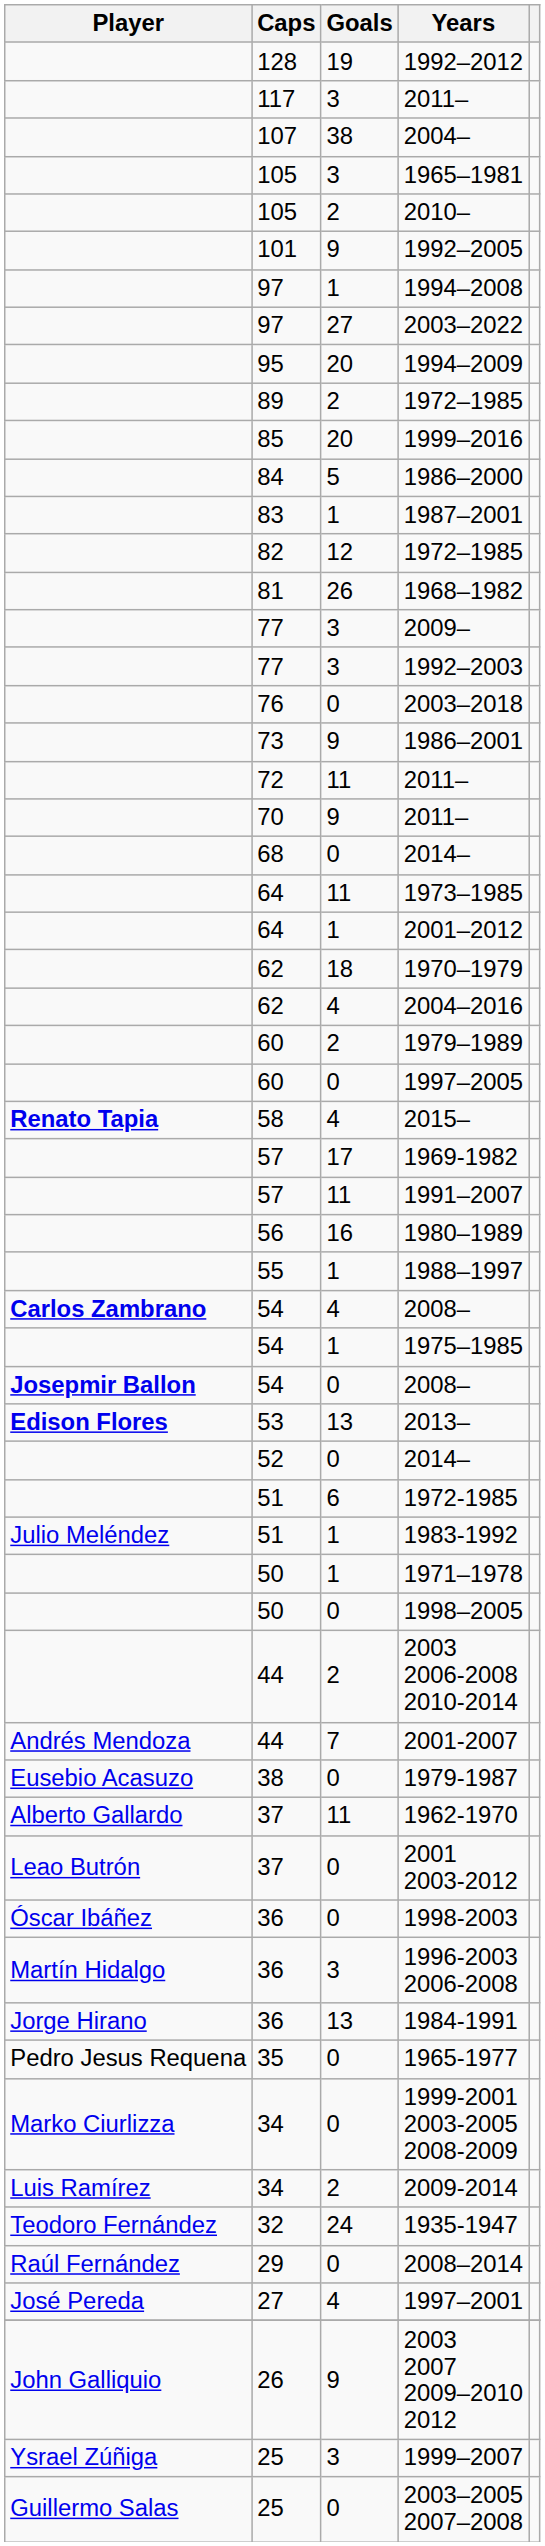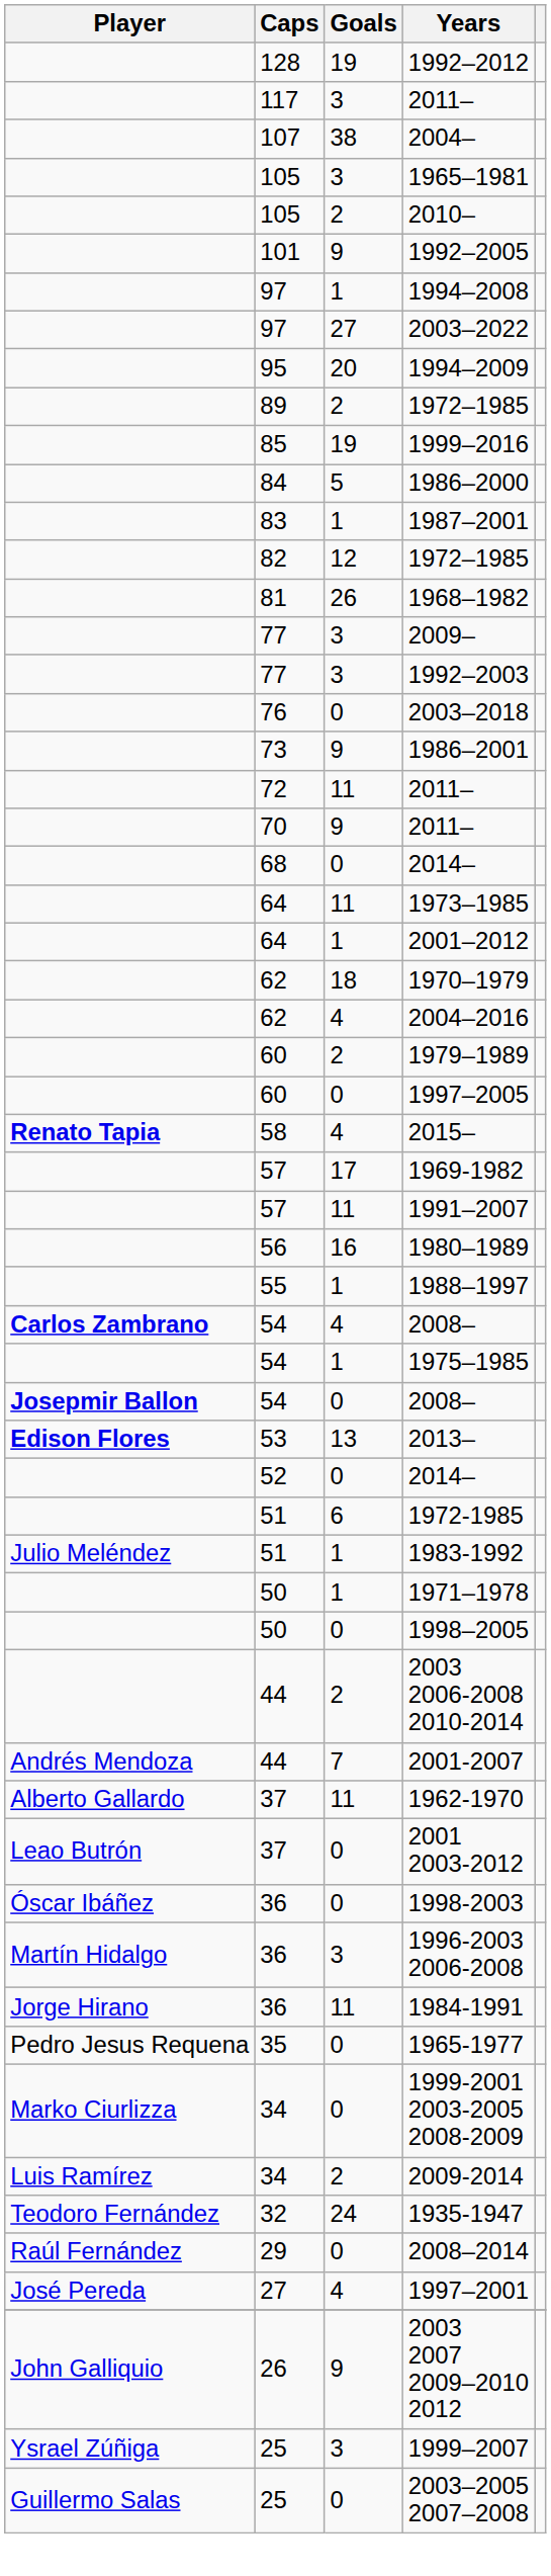 <table class="wikitable sortable">
 <tr>
 <th>Player</th>
 <th>Caps</th>
 <th>Goals</th>
 <th>Years</th>
 <th class="unsortable"></th>
 </tr>
 <tr>
 <td></td>
 <td>128</td>
 <td>19</td>
 <td>1992–2012</td>
 <td></td>
 </tr>
 <tr>
 <td><strong></strong></td>
 <td>117</td>
 <td>3</td>
 <td>2011–</td>
 <td></td>
 </tr>
 <tr>
 <td><strong></strong></td>
 <td>107</td>
 <td>38</td>
 <td>2004–</td>
 <td></td>
 </tr>
 <tr>
 <td></td>
 <td>105</td>
 <td>3</td>
 <td>1965–1981</td>
 <td></td>
 </tr>
 <tr>
 <td><strong></strong></td>
 <td>105</td>
 <td>2</td>
 <td>2010–</td>
 <td></td>
 </tr>
 <tr>
 <td></td>
 <td>101</td>
 <td>9</td>
 <td>1992–2005</td>
 <td></td>
 </tr>
 <tr>
 <td></td>
 <td>97</td>
 <td>1</td>
 <td>1994–2008</td>
 <td></td>
 </tr>
 <tr>
 <td></td>
 <td>97</td>
 <td>27</td>
 <td>2003–2022</td>
 <td></td>
 </tr>
 <tr>
 <td></td>
 <td>95</td>
 <td>20</td>
 <td>1994–2009</td>
 <td></td>
 </tr>
 <tr>
 <td></td>
 <td>89</td>
 <td>2</td>
 <td>1972–1985</td>
 <td></td>
 </tr>
 <tr>
 <td></td>
 <td>85</td>
-<td>20</td>
+<td>19</td>
 <td>1999–2016</td>
 <td></td>
 </tr>
 <tr>
 <td></td>
 <td>84</td>
 <td>5</td>
 <td>1986–2000</td>
 <td></td>
 </tr>
 <tr>
 <td></td>
 <td>83</td>
 <td>1</td>
 <td>1987–2001</td>
 <td></td>
 </tr>
 <tr>
 <td></td>
 <td>82</td>
 <td>12</td>
 <td>1972–1985</td>
 <td></td>
 </tr>
 <tr>
 <td></td>
 <td>81</td>
 <td>26</td>
 <td>1968–1982</td>
 <td></td>
 </tr>
 <tr>
 <td><strong></strong></td>
 <td>77</td>
 <td>3</td>
 <td>2009–</td>
 <td></td>
 </tr>
 <tr>
 <td></td>
 <td>77</td>
 <td>3</td>
 <td>1992–2003</td>
 <td></td>
 </tr>
 <tr>
 <td><strong></strong></td>
 <td>76</td>
 <td>0</td>
 <td>2003–2018</td>
 <td></td>
 </tr>
 <tr>
 <td></td>
 <td>73</td>
 <td>9</td>
 <td>1986–2001</td>
 <td></td>
 </tr>
 <tr>
 <td><strong></strong></td>
 <td>72</td>
 <td>11</td>
 <td>2011–</td>
 <td></td>
 </tr>
 <tr>
 <td><strong></strong></td>
 <td>70</td>
 <td>9</td>
 <td>2011–</td>
 <td></td>
 </tr>
 <tr>
 <td><strong></strong></td>
 <td>68</td>
 <td>0</td>
 <td>2014–</td>
 <td></td>
 </tr>
 <tr>
 <td></td>
 <td>64</td>
 <td>11</td>
 <td>1973–1985</td>
 <td></td>
 </tr>
 <tr>
 <td></td>
 <td>64</td>
 <td>1</td>
 <td>2001–2012</td>
 <td></td>
 </tr>
 <tr>
 <td></td>
 <td>62</td>
 <td>18</td>
 <td>1970–1979</td>
 <td></td>
 </tr>
 <tr>
 <td></td>
 <td>62</td>
 <td>4</td>
 <td>2004–2016</td>
 <td></td>
 </tr>
 <tr>
 <td></td>
 <td>60</td>
 <td>2</td>
 <td>1979–1989</td>
 <td></td>
 </tr>
 <tr>
 <td></td>
 <td>60</td>
 <td>0</td>
 <td>1997–2005</td>
 <td></td>
 </tr>
 <tr>
 <td><strong><a href='#'>Renato Tapia</a></strong></td>
 <td>58</td>
 <td>4</td>
 <td>2015–</td>
 <td></td>
 </tr>
 <tr>
 <td></td>
 <td>57</td>
 <td>17</td>
 <td>1969-1982</td>
 <td></td>
 </tr>
 <tr>
 <td></td>
 <td>57</td>
 <td>11</td>
 <td>1991–2007</td>
 <td></td>
 </tr>
 <tr>
 <td></td>
 <td>56</td>
 <td>16</td>
 <td>1980–1989</td>
 <td></td>
 </tr>
 <tr>
 <td></td>
 <td>55</td>
 <td>1</td>
 <td>1988–1997</td>
 <td></td>
 </tr>
 <tr>
 <td><strong><a href='#'>Carlos Zambrano</a></strong></td>
 <td>54</td>
 <td>4</td>
 <td>2008–</td>
 <td></td>
 </tr>
 <tr>
 <td></td>
 <td>54</td>
 <td>1</td>
 <td>1975–1985</td>
 <td></td>
 </tr>
 <tr>
 <td><strong><a href='#'>Josepmir Ballon</a></strong></td>
 <td>54</td>
 <td>0</td>
 <td>2008–</td>
 <td></td>
 </tr>
 <tr>
 <td><strong><a href='#'>Edison Flores</a></strong></td>
 <td>53</td>
 <td>13</td>
 <td>2013–</td>
 <td></td>
 </tr>
 <tr>
 <td><strong></strong></td>
 <td>52</td>
 <td>0</td>
 <td>2014–</td>
 <td></td>
 </tr>
 <tr>
 <td></td>
 <td>51</td>
 <td>6</td>
 <td>1972-1985</td>
 <td></td>
 </tr>
 <tr>
 <td><a href='#'>Julio Meléndez</a></td>
 <td>51</td>
 <td>1</td>
 <td>1983-1992</td>
 <td></td>
 </tr>
 <tr>
 <td></td>
 <td>50</td>
 <td>1</td>
 <td>1971–1978</td>
 <td></td>
 </tr>
 <tr>
 <td></td>
 <td>50</td>
 <td>0</td>
 <td>1998–2005</td>
 <td></td>
 </tr>
 <tr>
 <td></td>
 <td>44</td>
 <td>2</td>
 <td>2003 <br> 2006-2008 <br> 2010-2014</td>
 <td></td>
 </tr>
 <tr>
 <td><a href='#'>Andrés Mendoza</a></td>
 <td>44</td>
 <td>7</td>
 <td>2001-2007</td>
 <td></td>
 </tr>
 <tr>
-<td><a href='#'>Eusebio Acasuzo</a></td>
-<td>38</td>
-<td>0</td>
-<td>1979-1987</td>
-<td></td>
-</tr>
-<tr>
 <td><a href='#'>Alberto Gallardo</a></td>
 <td>37</td>
 <td>11</td>
 <td>1962-1970</td>
 <td></td>
 </tr>
 <tr>
 <td><a href='#'>Leao Butrón</a></td>
 <td>37</td>
 <td>0</td>
 <td>2001<br> 2003-2012</td>
 <td></td>
 </tr>
 <tr>
 <td><a href='#'>Óscar Ibáñez</a></td>
 <td>36</td>
 <td>0</td>
 <td>1998-2003</td>
 <td></td>
 </tr>
 <tr>
 <td><a href='#'>Martín Hidalgo</a></td>
 <td>36</td>
 <td>3</td>
 <td>1996-2003 <br> 2006-2008</td>
 <td></td>
 </tr>
 <tr>
 <td><a href='#'>Jorge Hirano</a></td>
 <td>36</td>
-<td>13</td>
+<td>11</td>
 <td>1984-1991</td>
 <td></td>
 </tr>
 <tr>
 <td>Pedro Jesus Requena</td>
 <td>35</td>
 <td>0</td>
 <td>1965-1977</td>
 <td></td>
 </tr>
 <tr>
 <td><a href='#'>Marko Ciurlizza</a></td>
 <td>34</td>
 <td>0</td>
 <td>1999-2001 <br> 2003-2005 <br> 2008-2009</td>
 <td></td>
 </tr>
 <tr>
 <td><a href='#'>Luis Ramírez</a></td>
 <td>34</td>
 <td>2</td>
 <td>2009-2014</td>
 <td></td>
 </tr>
 <tr>
 <td><a href='#'>Teodoro Fernández</a></td>
 <td>32</td>
 <td>24</td>
 <td>1935-1947</td>
 <td></td>
 </tr>
 <tr>
 <td><a href='#'>Raúl Fernández</a></td>
 <td>29</td>
 <td>0</td>
 <td>2008–2014</td>
 <td></td>
 </tr>
 <tr>
 <td><a href='#'>José Pereda</a></td>
 <td>27</td>
 <td>4</td>
 <td>1997–2001</td>
 <td></td>
 </tr>
 <tr>
 </tr>
 <tr>
 <td><a href='#'>John Galliquio</a></td>
 <td>26</td>
 <td>9</td>
 <td>2003 <br> 2007 <br> 2009–2010 <br> 2012</td>
 <td></td>
 </tr>
 <tr>
 <td><a href='#'>Ysrael Zúñiga</a></td>
 <td>25</td>
 <td>3</td>
 <td>1999–2007</td>
 <td></td>
 </tr>
 <tr>
 <td><a href='#'>Guillermo Salas</a></td>
 <td>25</td>
 <td>0</td>
 <td>2003–2005 <br> 2007–2008</td>
 <td></td>
 </tr>
 </table>
